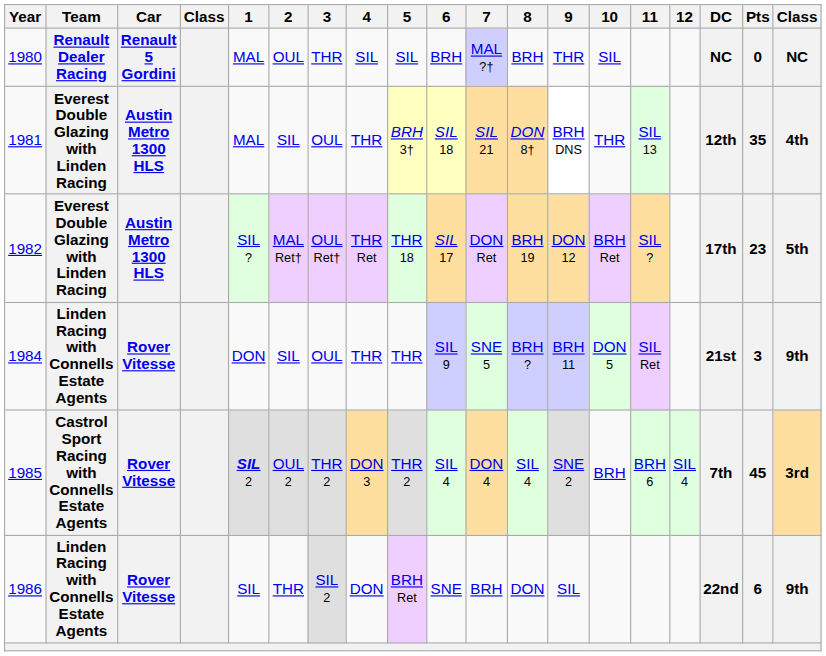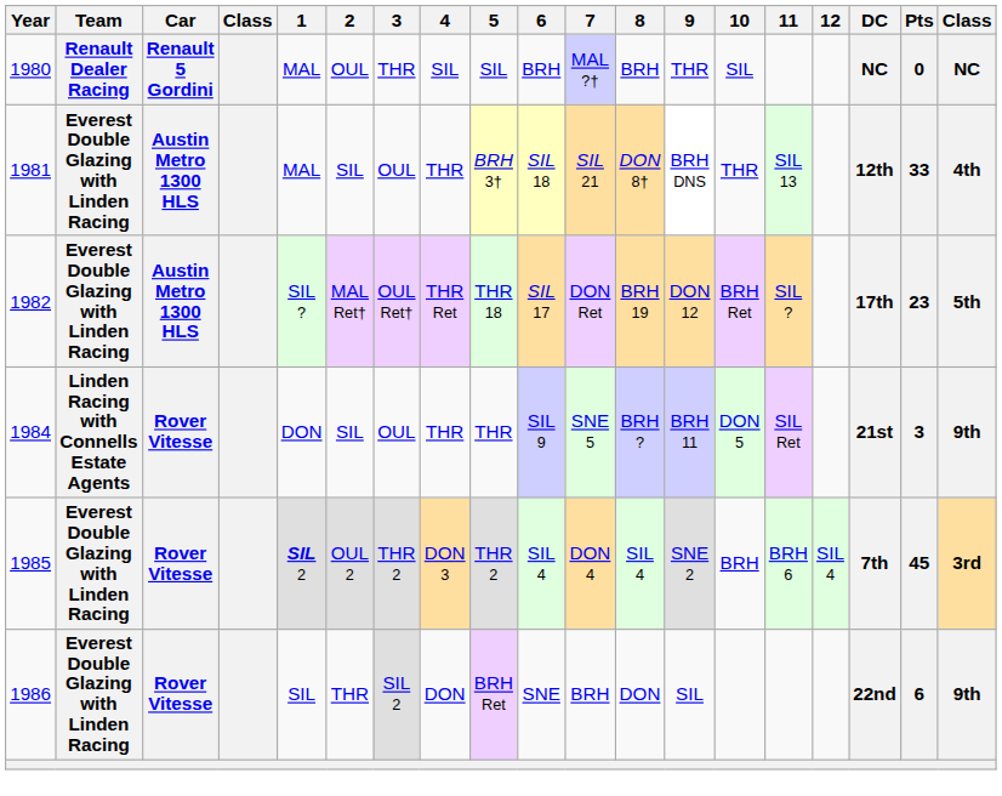 <table class="wikitable" style="text-align:center; font-size:85%">
 <tr>
 <th>Year</th>
 <th>Team</th>
 <th>Car</th>
 <th>Class</th>
 <th>1</th>
 <th>2</th>
 <th>3</th>
 <th>4</th>
 <th>5</th>
 <th>6</th>
 <th>7</th>
 <th>8</th>
 <th>9</th>
 <th>10</th>
 <th>11</th>
 <th>12</th>
 <th>DC</th>
 <th>Pts</th>
 <th>Class</th>
 </tr>
 <tr>
 <td><a href='#'>1980</a></td>
 <th><a href='#'>Renault Dealer Racing</a></th>
 <th><a href='#'>Renault 5 Gordini</a></th>
 <th><span></span></th>
 <td><a href='#'>MAL</a></td>
 <td><a href='#'>OUL</a></td>
 <td><a href='#'>THR</a></td>
 <td><a href='#'>SIL</a></td>
 <td><a href='#'>SIL</a></td>
 <td><a href='#'>BRH</a></td>
 <td style="background:#CFCFFF;"><a href='#'>MAL</a><br><small>?†</small></td>
 <td><a href='#'>BRH</a></td>
 <td><a href='#'>THR</a></td>
 <td><a href='#'>SIL</a></td>
 <td></td>
 <td></td>
 <th>NC</th>
 <th>0</th>
 <th>NC</th>
 </tr>
 <tr>
 <td><a href='#'>1981</a></td>
 <th>Everest Double Glazing with Linden Racing</th>
 <th><a href='#'>Austin Metro 1300 HLS</a></th>
 <th><span></span></th>
 <td><a href='#'>MAL</a></td>
 <td><a href='#'>SIL</a></td>
 <td><a href='#'>OUL</a></td>
 <td><a href='#'>THR</a></td>
 <td style="background:#FFFFBF;"><em><a href='#'>BRH</a></em><br><small>3†</small></td>
 <td style="background:#FFFFBF;"><em><a href='#'>SIL</a></em><br><small>18</small></td>
 <td style="background:#FFDF9F;"><em><a href='#'>SIL</a></em><br><small>21</small></td>
 <td style="background:#FFDF9F;"><em><a href='#'>DON</a></em><br><small>8†</small></td>
 <td style="background:#FFFFFF;"><a href='#'>BRH</a><br><small>DNS</small></td>
 <td><a href='#'>THR</a></td>
 <td style="background:#DFFFDF;"><a href='#'>SIL</a><br><small>13</small></td>
 <td></td>
 <th>12th</th>
-<th>35</th>
+<th>33</th>
 <th>4th</th>
 </tr>
 <tr>
 <td><a href='#'>1982</a></td>
 <th>Everest Double Glazing with Linden Racing</th>
 <th><a href='#'>Austin Metro 1300 HLS</a></th>
 <th><span></span></th>
 <td style="background:#DFFFDF;"><a href='#'>SIL</a><br><small>?</small></td>
 <td style="background:#EFCFFF;"><a href='#'>MAL</a><br><small>Ret†</small></td>
 <td style="background:#EFCFFF;"><a href='#'>OUL</a><br><small>Ret†</small></td>
 <td style="background:#EFCFFF;"><a href='#'>THR</a><br><small>Ret</small></td>
 <td style="background:#DFFFDF;"><a href='#'>THR</a><br><small>18</small></td>
 <td style="background:#FFDF9F;"><em><a href='#'>SIL</a></em><br><small>17</small></td>
 <td style="background:#EFCFFF;"><a href='#'>DON</a><br><small>Ret</small></td>
 <td style="background:#FFDF9F;"><a href='#'>BRH</a><br><small>19</small></td>
 <td style="background:#FFDF9F;"><a href='#'>DON</a><br><small>12</small></td>
 <td style="background:#EFCFFF;"><a href='#'>BRH</a><br><small>Ret</small></td>
 <td style="background:#FFDF9F;"><a href='#'>SIL</a><br><small>?</small></td>
 <td></td>
 <th>17th</th>
 <th>23</th>
 <th>5th</th>
 </tr>
 <tr>
 <td><a href='#'>1984</a></td>
 <th>Linden Racing with Connells Estate Agents</th>
 <th><a href='#'>Rover Vitesse</a></th>
 <th><span></span></th>
 <td><a href='#'>DON</a></td>
 <td><a href='#'>SIL</a></td>
 <td><a href='#'>OUL</a></td>
 <td><a href='#'>THR</a></td>
 <td><a href='#'>THR</a></td>
 <td style="background:#CFCFFF;"><a href='#'>SIL</a><br><small>9</small></td>
 <td style="background:#DFFFDF;"><a href='#'>SNE</a><br><small>5</small></td>
 <td style="background:#CFCFFF;"><a href='#'>BRH</a><br><small>?</small></td>
 <td style="background:#CFCFFF;"><a href='#'>BRH</a><br><small>11</small></td>
 <td style="background:#DFFFDF;"><a href='#'>DON</a><br><small>5</small></td>
 <td style="background:#EFCFFF;"><a href='#'>SIL</a><br><small>Ret</small></td>
 <td></td>
 <th>21st</th>
 <th>3</th>
 <th>9th</th>
 </tr>
 <tr>
 <td><a href='#'>1985</a></td>
-<th>Castrol Sport Racing with Connells Estate Agents</th>
+<th>Everest Double Glazing with Linden Racing</th>
 <th><a href='#'>Rover Vitesse</a></th>
 <th><span></span></th>
 <td style="background:#DFDFDF;"><strong><em><a href='#'>SIL</a></em></strong><br><small>2</small></td>
 <td style="background:#DFDFDF;"><a href='#'>OUL</a><br><small>2</small></td>
 <td style="background:#DFDFDF;"><a href='#'>THR</a><br><small>2</small></td>
 <td style="background:#FFDF9F;"><a href='#'>DON</a><br><small>3</small></td>
 <td style="background:#DFDFDF;"><a href='#'>THR</a><br><small>2</small></td>
 <td style="background:#DFFFDF;"><a href='#'>SIL</a><br><small>4</small></td>
 <td style="background:#FFDF9F;"><a href='#'>DON</a><br><small>4</small></td>
 <td style="background:#DFFFDF;"><a href='#'>SIL</a><br><small>4</small></td>
 <td style="background:#DFDFDF;"><a href='#'>SNE</a><br><small>2</small></td>
 <td><a href='#'>BRH</a></td>
 <td style="background:#DFFFDF;"><a href='#'>BRH</a><br><small>6</small></td>
 <td style="background:#DFFFDF;"><a href='#'>SIL</a><br><small>4</small></td>
 <th>7th</th>
 <th>45</th>
 <td style="background:#FFDF9F;"><strong>3rd</strong></td>
 </tr>
 <tr>
 <td><a href='#'>1986</a></td>
-<th>Linden Racing with Connells Estate Agents</th>
+<th>Everest Double Glazing with Linden Racing</th>
 <th><a href='#'>Rover Vitesse</a></th>
 <th><span></span></th>
 <td><a href='#'>SIL</a></td>
 <td><a href='#'>THR</a></td>
 <td style="background:#DFDFDF;"><a href='#'>SIL</a><br><small>2</small></td>
 <td><a href='#'>DON</a></td>
 <td style="background:#EFCFFF;"><a href='#'>BRH</a><br><small>Ret</small></td>
 <td><a href='#'>SNE</a></td>
 <td><a href='#'>BRH</a></td>
 <td><a href='#'>DON</a></td>
 <td><a href='#'>SIL</a></td>
 <td></td>
 <td></td>
 <td></td>
 <th>22nd</th>
 <th>6</th>
 <th>9th</th>
 </tr>
 <tr>
 <th colspan="19"></th>
 </tr>
 </table>
